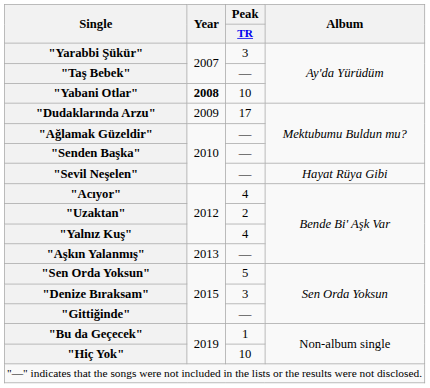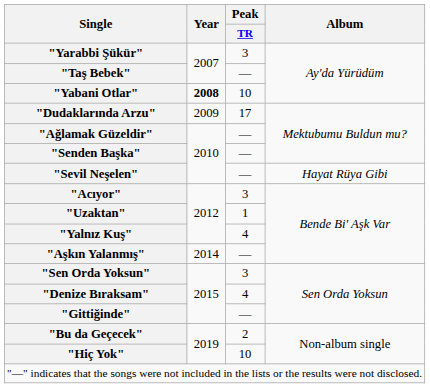 <table class="wikitable plainrowheaders" style="text-align:center;">
 <tr>
 <th scope="col" rowspan="2" style="width:14em;">Single</th>
 <th scope="col" rowspan="2">Year</th>
 <th scope="col">Peak</th>
 <th scope="col" rowspan="2">Album</th>
 </tr>
 <tr>
 <th scope="col" style="width:3em;font-size:90%;"><a href='#'>TR</a><br></th>
 </tr>
 <tr>
 <th scope="row">"Yarabbi Şükür"</th>
 <td rowspan="2">2007</td>
 <td>3</td>
 <td rowspan="3"><em>Ay'da Yürüdüm</em></td>
 </tr>
 <tr>
 <th scope="row">"Taş Bebek"</th>
 <td>—</td>
 </tr>
 <tr>
 <th scope="row">"Yabani Otlar"</th>
 <td><strong>2008</strong></td>
 <td>10</td>
 </tr>
 <tr>
 <th scope="row">"Dudaklarında Arzu"</th>
 <td>2009</td>
 <td>17</td>
 <td rowspan="3"><em>Mektubumu Buldun mu?</em></td>
 </tr>
 <tr>
 <th scope="row">"Ağlamak Güzeldir"</th>
 <td rowspan="3">2010</td>
 <td>—</td>
 </tr>
 <tr>
 <th scope="row">"Senden Başka"</th>
 <td>—</td>
 </tr>
 <tr>
 <th scope="row">"Sevil Neşelen"</th>
 <td>—</td>
 <td><em>Hayat Rüya Gibi</em></td>
 </tr>
 <tr>
 <th scope="row">"Acıyor"</th>
 <td rowspan="3">2012</td>
-<td>4</td>
+<td>3</td>
 <td rowspan="4"><em>Bende Bi' Aşk Var</em></td>
 </tr>
 <tr>
 <th scope="row">"Uzaktan"</th>
-<td>2</td>
+<td>1</td>
 </tr>
 <tr>
 <th scope="row">"Yalnız Kuş"</th>
 <td>4</td>
 </tr>
 <tr>
 <th scope="row">"Aşkın Yalanmış"</th>
-<td>2013</td>
+<td>2014</td>
 <td>—</td>
 </tr>
 <tr>
 <th scope="row">"Sen Orda Yoksun"</th>
 <td rowspan="3">2015</td>
-<td>5</td>
+<td>3</td>
 <td rowspan="3"><em>Sen Orda Yoksun</em></td>
 </tr>
 <tr>
 <th scope="row">"Denize Bıraksam"</th>
-<td>3</td>
+<td>4</td>
 </tr>
 <tr>
 <th scope="row">"Gittiğinde"</th>
 <td>—</td>
 </tr>
 <tr>
 <th scope="row">"Bu da Geçecek"</th>
 <td rowspan="2">2019</td>
-<td>1</td>
+<td>2</td>
 <td rowspan="2">Non-album single</td>
 </tr>
 <tr>
 <th scope="row">"Hiç Yok"</th>
 <td>10</td>
 </tr>
 <tr>
 <td colspan="5" style="font-size:90%">"—" indicates that the songs were not included in the lists or the results were not disclosed.</td>
 </tr>
 </table>
